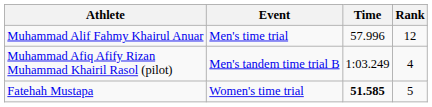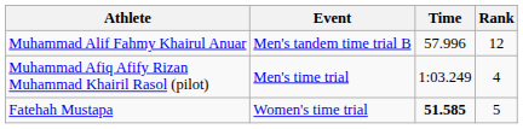 <table class="wikitable" style="font-size:90%;">
 <tr>
 <th>Athlete</th>
 <th>Event</th>
 <th>Time</th>
 <th>Rank</th>
 </tr>
 <tr align=center>
 <td align=left><a href='#'>Muhammad Alif Fahmy Khairul Anuar</a></td>
-<td align=left><a href='#'>Men's time trial</a></td>
+<td align=left><a href='#'>Men's tandem time trial B</a></td>
 <td>57.996</td>
 <td>12</td>
 </tr>
 <tr align=center>
 <td align=left><a href='#'>Muhammad Afiq Afify Rizan</a><br><a href='#'>Muhammad Khairil Rasol</a> (pilot)</td>
-<td align=left><a href='#'>Men's tandem time trial B</a></td>
+<td align=left><a href='#'>Men's time trial</a></td>
 <td>1:03.249</td>
 <td>4</td>
 </tr>
 <tr align=center>
 <td align=left><a href='#'>Fatehah Mustapa</a></td>
 <td align=left><a href='#'>Women's time trial</a></td>
 <td><strong>51.585</strong></td>
 <td>5</td>
 </tr>
 </table>
